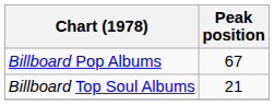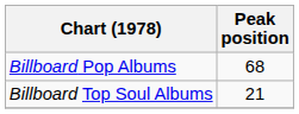 <table class="wikitable">
 <tr>
 <th>Chart (1978)</th>
 <th>Peak<br>position</th>
 </tr>
 <tr>
 <td><a href='#'><em>Billboard</em> Pop Albums</a></td>
-<td align=center>67</td>
+<td align=center>68</td>
 </tr>
 <tr>
 <td><em>Billboard</em> <a href='#'>Top Soul Albums</a></td>
 <td align=center>21</td>
 </tr>
 <tr>
 </tr>
 </table>
